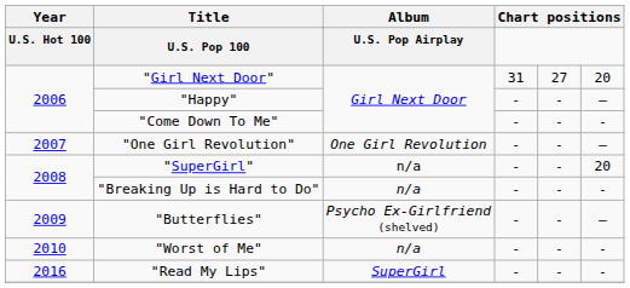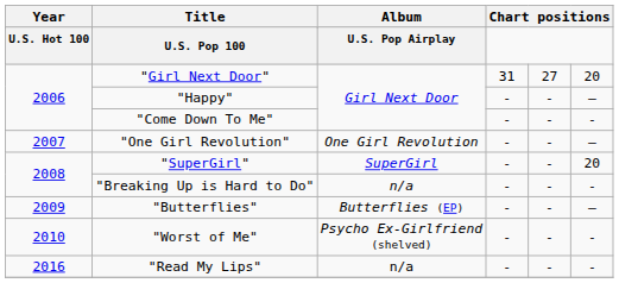 <table class="wikitable">
 <tr>
 <th rowspan="2">Year</th>
 <th rowspan="2">Title</th>
 <th rowspan="2">Album</th>
 <th colspan="3">Chart positions</th>
 </tr>
 <tr>
 </tr>
 <tr bgcolor="#DDDDDD">
 <th><small>U.S. Hot 100<br><br></small></th>
 <th><small>U.S. Pop 100</small></th>
 <th><small>U.S. Pop Airplay<br><br></small></th>
 </tr>
 <tr>
 <td align="center" rowspan="3"><a href='#'>2006</a></td>
 <td align="center">"<a href='#'>Girl Next Door</a>"</td>
 <td align="center" rowspan="3"><em><a href='#'>Girl Next Door</a></em></td>
 <td align="center">31</td>
 <td align="center">27</td>
 <td align="center">20</td>
 </tr>
 <tr>
 <td align="center">"Happy"</td>
 <td align="center">-</td>
 <td align="center">-</td>
 <td align="center">—</td>
 </tr>
 <tr>
 <td align="center">"Come Down To Me"</td>
 <td align="center">-</td>
 <td align="center">-</td>
 <td align="center">-</td>
 </tr>
 <tr>
 <td align="center" rowspan="1"><a href='#'>2007</a></td>
 <td align="center">"One Girl Revolution"</td>
 <td align="center"><em>One Girl Revolution</em></td>
 <td align="center">-</td>
 <td align="center">-</td>
 <td align="center">—</td>
 </tr>
 <tr>
 <td align="center" rowspan="2"><a href='#'>2008</a></td>
 <td align="center">"<a href='#'>SuperGirl</a>"</td>
-<td align="center">n/a</td>
+<td align="center"><em><a href='#'>SuperGirl</a></em></td>
 <td align="center">-</td>
 <td align="center">-</td>
 <td align="center">20</td>
 </tr>
 <tr>
 <td align="center">"Breaking Up is Hard to Do"</td>
 <td align="center"><em>n/a</em></td>
 <td align="center">-</td>
 <td align="center">-</td>
 <td align="center">-</td>
 </tr>
 <tr>
 <td align="center" rowspan="1"><a href='#'>2009</a></td>
 <td align="center">"Butterflies"</td>
-<td align="center"><em>Psycho Ex-Girlfriend</em><br><small>(shelved)</small></td>
+<td align="center"><em>Butterflies</em> <small>(<a href='#'>EP</a>)</small></td>
 <td align="center">-</td>
 <td align="center">-</td>
 <td align="center">—</td>
 </tr>
 <tr>
 <td align="center" rowspan="1"><a href='#'>2010</a></td>
 <td align="center">"Worst of Me"</td>
-<td align="center"><em>n/a</em></td>
+<td align="center"><em>Psycho Ex-Girlfriend</em><br><small>(shelved)</small></td>
 <td align="center">-</td>
 <td align="center">-</td>
 <td align="center">-</td>
 </tr>
 <tr>
 <td align="center" rowspan="1"><a href='#'>2016</a></td>
 <td align="center">"Read My Lips"</td>
-<td align="center"><em><a href='#'>SuperGirl</a></em></td>
+<td align="center">n/a</td>
 <td align="center">-</td>
 <td align="center">-</td>
 <td align="center">-</td>
 </tr>
 <tr>
 </tr>
 </table>
